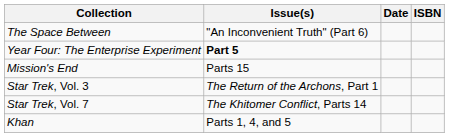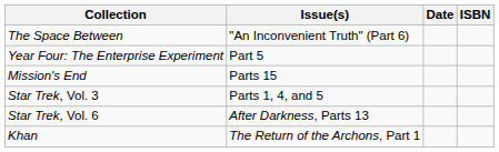 <table class="wikitable">
 <tr>
 <th>Collection</th>
 <th>Issue(s)</th>
 <th>Date</th>
 <th>ISBN</th>
 </tr>
 <tr>
 <td><em>The Space Between</em></td>
 <td>"An Inconvenient Truth" (Part 6)</td>
 <td></td>
 <td></td>
 </tr>
 <tr>
 <td><em>Year Four: The Enterprise Experiment</em></td>
-<td><strong>Part 5</strong></td>
+<td>Part 5</td>
 <td></td>
 <td></td>
 </tr>
 <tr>
 <td><em>Mission's End</em></td>
 <td>Parts 15</td>
 <td></td>
 <td></td>
 </tr>
 <tr>
 <td><em>Star Trek</em>, Vol. 3</td>
-<td><em>The Return of the Archons</em>, Part 1</td>
+<td>Parts 1, 4, and 5</td>
 <td></td>
 <td></td>
 </tr>
 <tr>
-<td><em>Star Trek</em>, Vol. 7</td>
-<td><em>The Khitomer Conflict</em>, Parts 14</td>
+<td><em>Star Trek</em>, Vol. 6</td>
+<td><em>After Darkness</em>, Parts 13</td>
 <td></td>
 <td></td>
 </tr>
 <tr>
 <td><em>Khan</em></td>
-<td>Parts 1, 4, and 5</td>
+<td><em>The Return of the Archons</em>, Part 1</td>
 <td></td>
 <td></td>
 </tr>
 </table>
